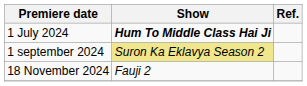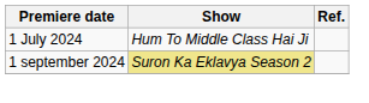 <table Class=wikitable sortable>
 <tr>
 <th>Premiere date</th>
 <th>Show</th>
 <th>Ref.</th>
 </tr>
 <tr>
 <td>1 July 2024</td>
-<td><strong><em>Hum To Middle Class Hai Ji </em></strong></td>
+<td><em>Hum To Middle Class Hai Ji </em></td>
 <td></td>
 </tr>
 <tr>
 <td>1 september 2024</td>
 <td style="background: khaki;"><em>Suron Ka Eklavya Season 2</em></td>
 <td></td>
 </tr>
 <tr>
-<td>18 November 2024</td>
-<td><em>Fauji 2</em></td>
-<td></td>
-</tr>
-<tr>
 </tr>
 </table>
